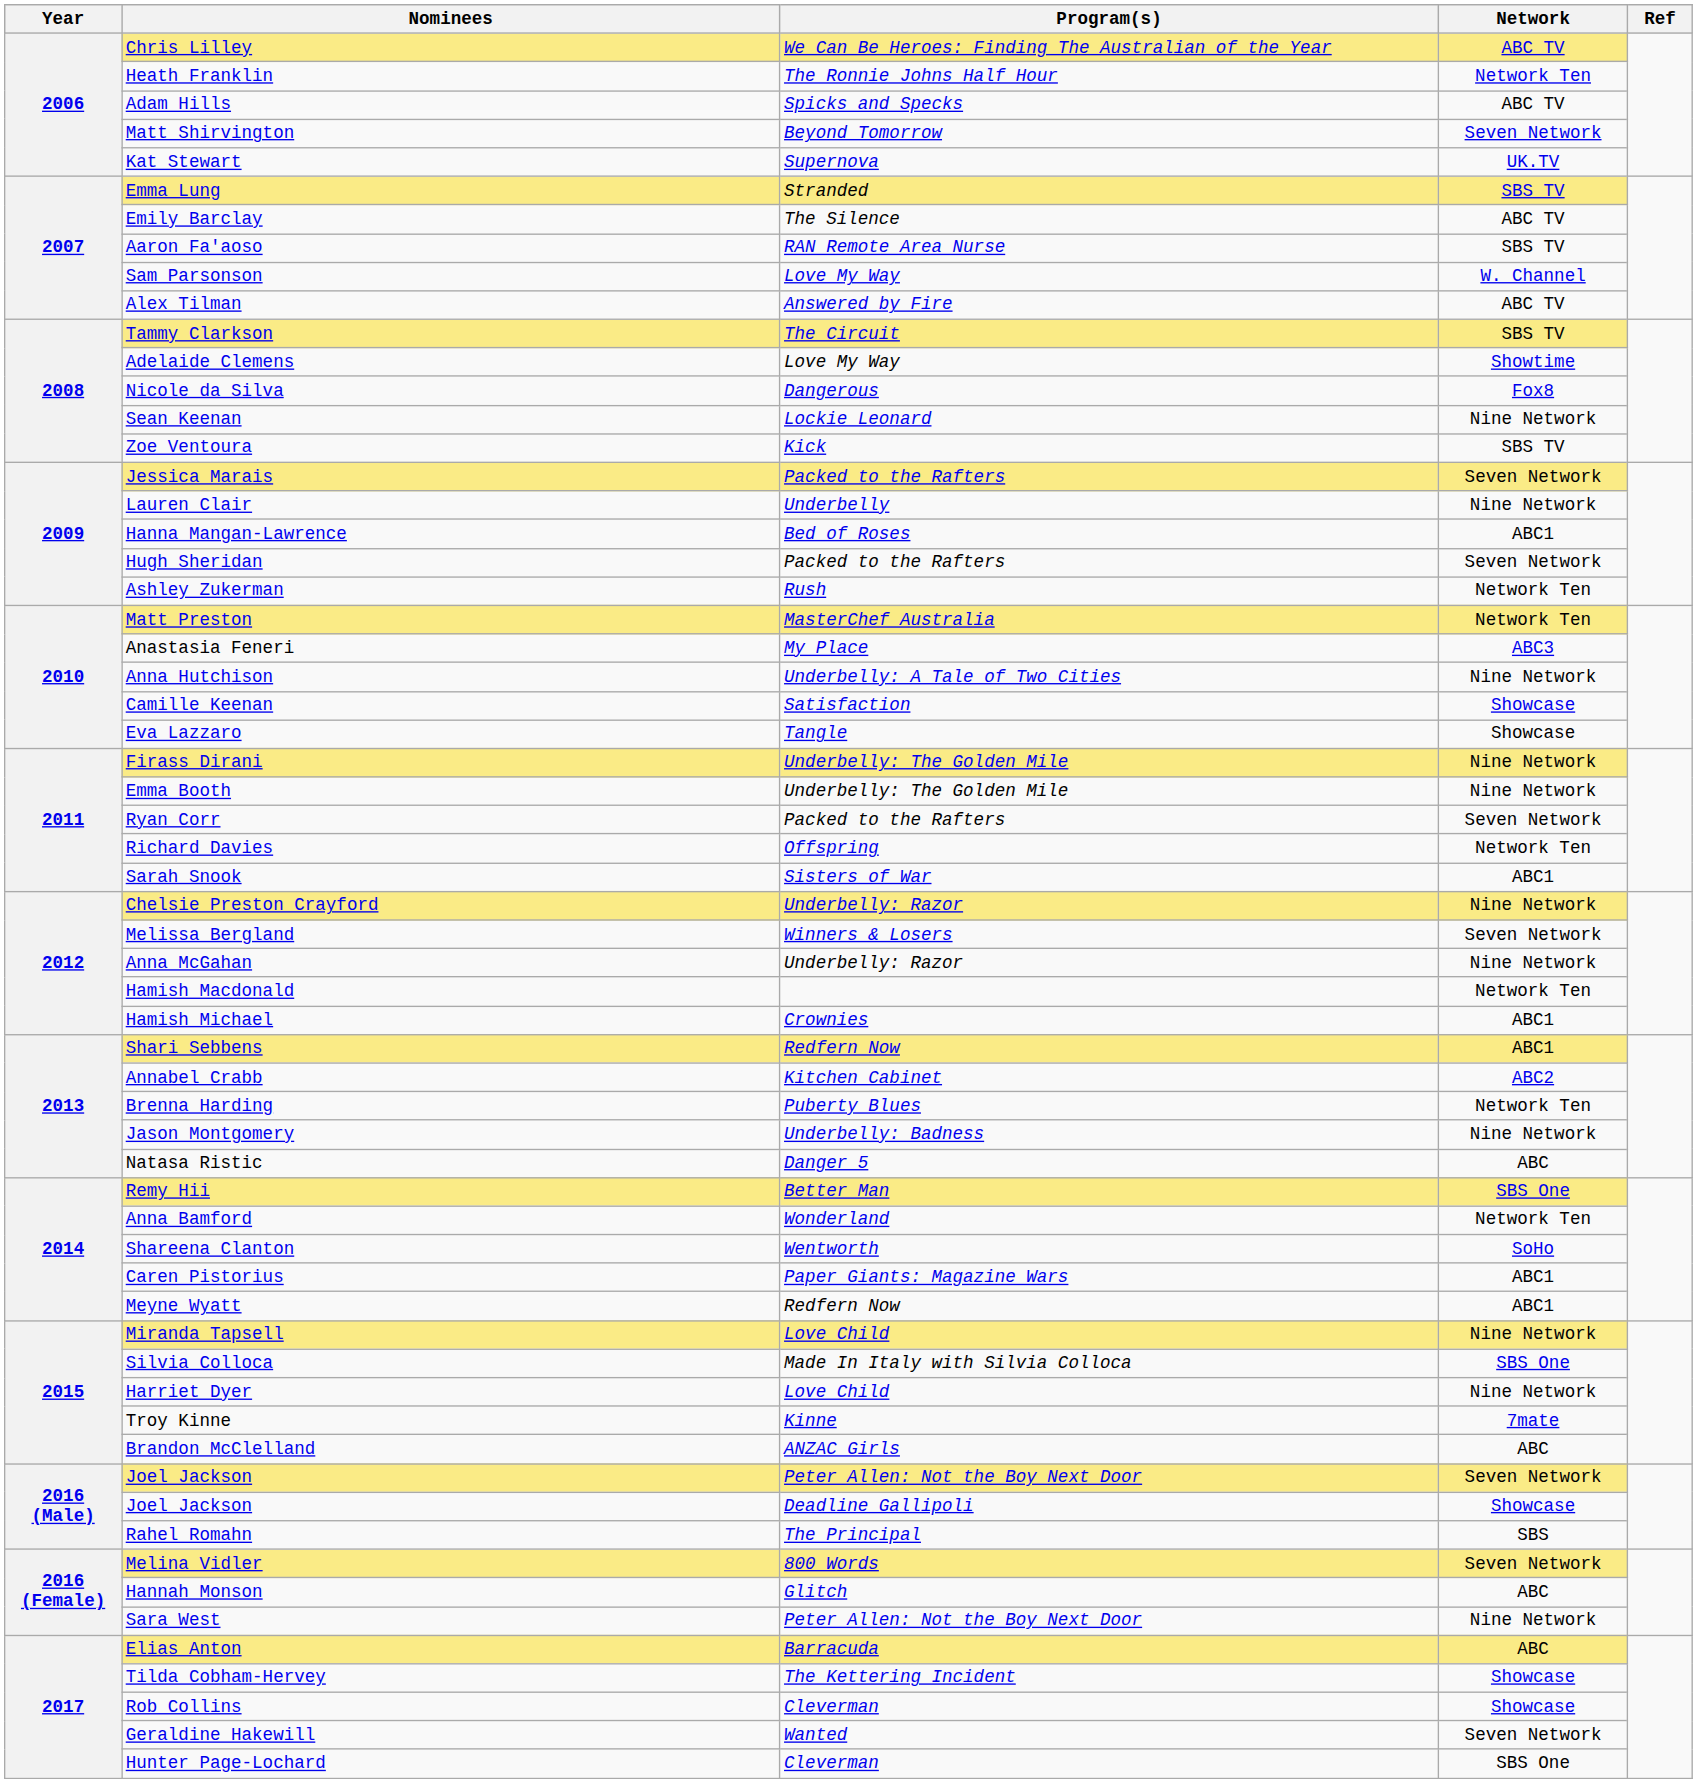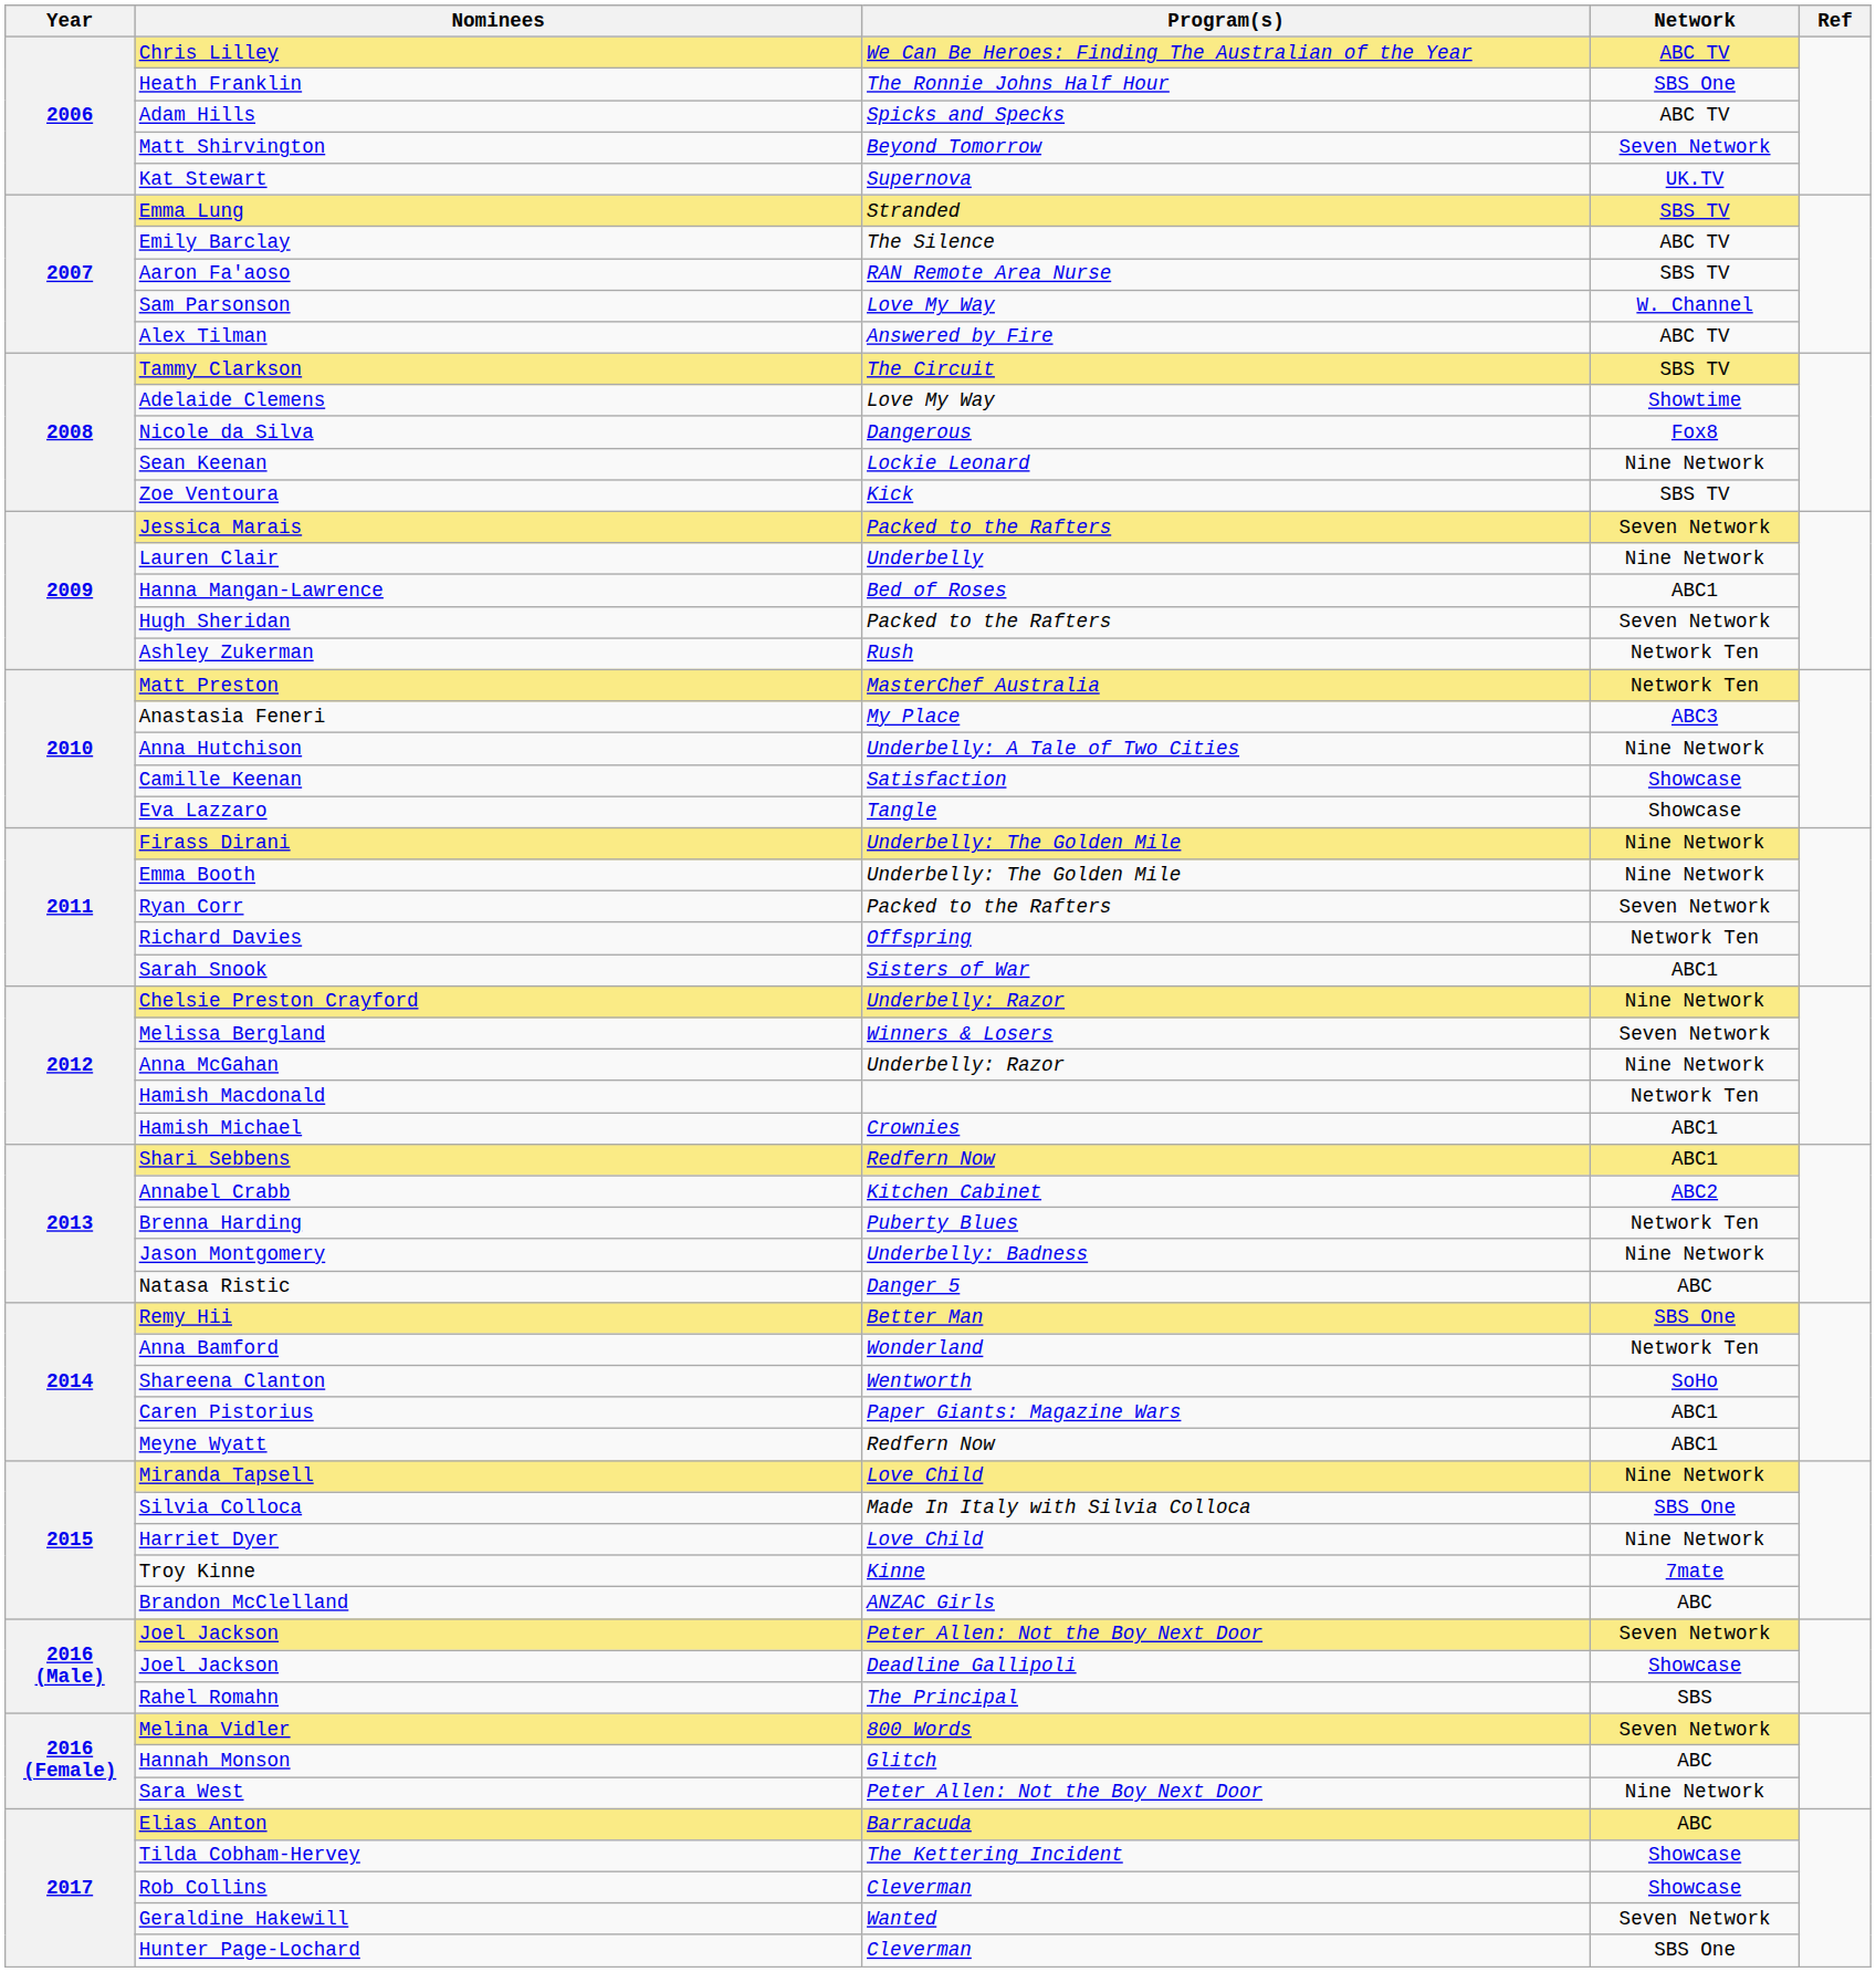 <table class="wikitable sortable">
 <tr style="background:#bebebe;">
 <th scope="col" style="width:1%;">Year</th>
 <th scope="col" style="width:16%;">Nominees</th>
 <th scope="col" style="width:16%;">Program(s)</th>
 <th scope="col" style="width:4%;">Network</th>
 <th scope="col" style="width:1%;" class="unsortable">Ref</th>
 </tr>
 <tr>
 <th scope="row" rowspan="5" style="text-align:center"><a href='#'>2006</a></th>
 <td style="background:#FAEB86"><a href='#'>Chris Lilley</a></td>
 <td style="background:#FAEB86"><em><a href='#'>We Can Be Heroes: Finding The Australian of the Year</a></em></td>
 <td style="background:#FAEB86; text-align:center;"><a href='#'>ABC TV</a></td>
 <td rowspan="5" style="text-align:center;"></td>
 </tr>
 <tr>
 <td><a href='#'>Heath Franklin</a></td>
 <td><em><a href='#'>The Ronnie Johns Half Hour</a></em></td>
-<td style="text-align:center;"><a href='#'>Network Ten</a></td>
+<td style="text-align:center;"><a href='#'>SBS One</a></td>
 </tr>
 <tr>
 <td><a href='#'>Adam Hills</a></td>
 <td><em><a href='#'>Spicks and Specks</a></em></td>
 <td style="text-align:center;">ABC TV</td>
 </tr>
 <tr>
 <td><a href='#'>Matt Shirvington</a></td>
 <td><em><a href='#'>Beyond Tomorrow</a></em></td>
 <td style="text-align:center;"><a href='#'>Seven Network</a></td>
 </tr>
 <tr>
 <td><a href='#'>Kat Stewart</a></td>
 <td><em><a href='#'>Supernova</a></em></td>
 <td style="text-align:center;"><a href='#'>UK.TV</a></td>
 </tr>
 <tr>
 <th scope="row" rowspan="5" style="text-align:center"><a href='#'>2007</a></th>
 <td style="background:#FAEB86"><a href='#'>Emma Lung</a></td>
 <td style="background:#FAEB86"><em>Stranded</em></td>
 <td style="background:#FAEB86; text-align:center;"><a href='#'>SBS TV</a></td>
 <td rowspan="5" style="text-align:center;"></td>
 </tr>
 <tr>
 <td><a href='#'>Emily Barclay</a></td>
 <td><em>The Silence</em></td>
 <td style="text-align:center;">ABC TV</td>
 </tr>
 <tr>
 <td><a href='#'>Aaron Fa'aoso</a></td>
 <td><em><a href='#'>RAN Remote Area Nurse</a></em></td>
 <td style="text-align:center;">SBS TV</td>
 </tr>
 <tr>
 <td><a href='#'>Sam Parsonson</a></td>
 <td><em><a href='#'>Love My Way</a></em></td>
 <td style="text-align:center;"><a href='#'>W. Channel</a></td>
 </tr>
 <tr>
 <td><a href='#'>Alex Tilman</a></td>
 <td><em><a href='#'>Answered by Fire</a></em></td>
 <td style="text-align:center;">ABC TV</td>
 </tr>
 <tr>
 <th scope="row" rowspan="5" style="text-align:center"><a href='#'>2008</a></th>
 <td style="background:#FAEB86"><a href='#'>Tammy Clarkson</a></td>
 <td style="background:#FAEB86"><em><a href='#'>The Circuit</a></em></td>
 <td style="background:#FAEB86; text-align:center;">SBS TV</td>
 <td rowspan="5" style="text-align:center;"></td>
 </tr>
 <tr>
 <td><a href='#'>Adelaide Clemens</a></td>
 <td><em>Love My Way</em></td>
 <td style="text-align:center;"><a href='#'>Showtime</a></td>
 </tr>
 <tr>
 <td><a href='#'>Nicole da Silva</a></td>
 <td><em><a href='#'>Dangerous</a></em></td>
 <td style="text-align:center;"><a href='#'>Fox8</a></td>
 </tr>
 <tr>
 <td><a href='#'>Sean Keenan</a></td>
 <td><em><a href='#'>Lockie Leonard</a></em></td>
 <td style="text-align:center;">Nine Network</td>
 </tr>
 <tr>
 <td><a href='#'>Zoe Ventoura</a></td>
 <td><em><a href='#'>Kick</a></em></td>
 <td style="text-align:center;">SBS TV</td>
 </tr>
 <tr>
 <th scope="row" rowspan="5" style="text-align:center"><a href='#'>2009</a></th>
 <td style="background:#FAEB86"><a href='#'>Jessica Marais</a></td>
 <td style="background:#FAEB86"><em><a href='#'>Packed to the Rafters</a></em></td>
 <td style="background:#FAEB86; text-align:center;">Seven Network</td>
 <td rowspan="5" style="text-align:center;"></td>
 </tr>
 <tr>
 <td><a href='#'>Lauren Clair</a></td>
 <td><em><a href='#'>Underbelly</a></em></td>
 <td style="text-align:center;">Nine Network</td>
 </tr>
 <tr>
 <td><a href='#'>Hanna Mangan-Lawrence</a></td>
 <td><em><a href='#'>Bed of Roses</a></em></td>
 <td style="text-align:center;">ABC1</td>
 </tr>
 <tr>
 <td><a href='#'>Hugh Sheridan</a></td>
 <td><em>Packed to the Rafters</em></td>
 <td style="text-align:center;">Seven Network</td>
 </tr>
 <tr>
 <td><a href='#'>Ashley Zukerman</a></td>
 <td><em><a href='#'>Rush</a></em></td>
 <td style="text-align:center;">Network Ten</td>
 </tr>
 <tr>
 <th scope="row" rowspan="5" style="text-align:center"><a href='#'>2010</a></th>
 <td style="background:#FAEB86"><a href='#'>Matt Preston</a></td>
 <td style="background:#FAEB86"><em><a href='#'>MasterChef Australia</a></em></td>
 <td style="background:#FAEB86; text-align:center;">Network Ten</td>
 <td rowspan="5" style="text-align:center;"></td>
 </tr>
 <tr>
 <td>Anastasia Feneri</td>
 <td><em><a href='#'>My Place</a></em></td>
 <td style="text-align:center;"><a href='#'>ABC3</a></td>
 </tr>
 <tr>
 <td><a href='#'>Anna Hutchison</a></td>
 <td><em><a href='#'>Underbelly: A Tale of Two Cities</a></em></td>
 <td style="text-align:center;">Nine Network</td>
 </tr>
 <tr>
 <td><a href='#'>Camille Keenan</a></td>
 <td><em><a href='#'>Satisfaction</a></em></td>
 <td style="text-align:center;"><a href='#'>Showcase</a></td>
 </tr>
 <tr>
 <td><a href='#'>Eva Lazzaro</a></td>
 <td><em><a href='#'>Tangle</a></em></td>
 <td style="text-align:center;">Showcase</td>
 </tr>
 <tr>
 <th scope="row" rowspan="5" style="text-align:center"><a href='#'>2011</a></th>
 <td style="background:#FAEB86"><a href='#'>Firass Dirani</a></td>
 <td style="background:#FAEB86"><em><a href='#'>Underbelly: The Golden Mile</a></em></td>
 <td style="background:#FAEB86; text-align:center;">Nine Network</td>
 <td rowspan="5" style="text-align:center;"></td>
 </tr>
 <tr>
 <td><a href='#'>Emma Booth</a></td>
 <td><em>Underbelly: The Golden Mile</em></td>
 <td style="text-align:center;">Nine Network</td>
 </tr>
 <tr>
 <td><a href='#'>Ryan Corr</a></td>
 <td><em>Packed to the Rafters</em></td>
 <td style="text-align:center;">Seven Network</td>
 </tr>
 <tr>
 <td><a href='#'>Richard Davies</a></td>
 <td><em><a href='#'>Offspring</a></em></td>
 <td style="text-align:center;">Network Ten</td>
 </tr>
 <tr>
 <td><a href='#'>Sarah Snook</a></td>
 <td><em><a href='#'>Sisters of War</a></em></td>
 <td style="text-align:center;">ABC1</td>
 </tr>
 <tr>
 <th scope="row" rowspan="5" style="text-align:center"><a href='#'>2012</a></th>
 <td style="background:#FAEB86"><a href='#'>Chelsie Preston Crayford</a></td>
 <td style="background:#FAEB86"><em><a href='#'>Underbelly: Razor</a></em></td>
 <td style="background:#FAEB86; text-align:center;">Nine Network</td>
 <td rowspan="5" style="text-align:center;"></td>
 </tr>
 <tr>
 <td><a href='#'>Melissa Bergland</a></td>
 <td><em><a href='#'>Winners & Losers</a></em></td>
 <td style="text-align:center;">Seven Network</td>
 </tr>
 <tr>
 <td><a href='#'>Anna McGahan</a></td>
 <td><em>Underbelly: Razor</em></td>
 <td style="text-align:center;">Nine Network</td>
 </tr>
 <tr>
 <td><a href='#'>Hamish Macdonald</a></td>
 <td></td>
 <td style="text-align:center;">Network Ten</td>
 </tr>
 <tr>
 <td><a href='#'>Hamish Michael</a></td>
 <td><em><a href='#'>Crownies</a></em></td>
 <td style="text-align:center;">ABC1</td>
 </tr>
 <tr>
 <th scope="row" rowspan="5" style="text-align:center"><a href='#'>2013</a></th>
 <td style="background:#FAEB86"><a href='#'>Shari Sebbens</a></td>
 <td style="background:#FAEB86"><em><a href='#'>Redfern Now</a></em></td>
 <td style="background:#FAEB86; text-align:center;">ABC1</td>
 <td rowspan="5" style="text-align:center;"></td>
 </tr>
 <tr>
 <td><a href='#'>Annabel Crabb</a></td>
 <td><em><a href='#'>Kitchen Cabinet</a></em></td>
 <td style="text-align:center;"><a href='#'>ABC2</a></td>
 </tr>
 <tr>
 <td><a href='#'>Brenna Harding</a></td>
 <td><em><a href='#'>Puberty Blues</a></em></td>
 <td style="text-align:center;">Network Ten</td>
 </tr>
 <tr>
 <td><a href='#'>Jason Montgomery</a></td>
 <td><em><a href='#'>Underbelly: Badness</a></em></td>
 <td style="text-align:center;">Nine Network</td>
 </tr>
 <tr>
 <td>Natasa Ristic</td>
 <td><em><a href='#'>Danger 5</a></em></td>
 <td style="text-align:center;">ABC</td>
 </tr>
 <tr>
 <th scope="row" rowspan="5" style="text-align:center"><a href='#'>2014</a></th>
 <td style="background:#FAEB86"><a href='#'>Remy Hii</a></td>
 <td style="background:#FAEB86"><em><a href='#'>Better Man</a></em></td>
 <td style="background:#FAEB86; text-align:center;"><a href='#'>SBS One</a></td>
 <td rowspan="5" style="text-align:center;"></td>
 </tr>
 <tr>
 <td><a href='#'>Anna Bamford</a></td>
 <td><em><a href='#'>Wonderland</a></em></td>
 <td style="text-align:center;">Network Ten</td>
 </tr>
 <tr>
 <td><a href='#'>Shareena Clanton</a></td>
 <td><em><a href='#'>Wentworth</a></em></td>
 <td style="text-align:center;"><a href='#'>SoHo</a></td>
 </tr>
 <tr>
 <td><a href='#'>Caren Pistorius</a></td>
 <td><em><a href='#'>Paper Giants: Magazine Wars</a></em></td>
 <td style="text-align:center;">ABC1</td>
 </tr>
 <tr>
 <td><a href='#'>Meyne Wyatt</a></td>
 <td><em>Redfern Now</em></td>
 <td style="text-align:center;">ABC1</td>
 </tr>
 <tr>
 <th scope="row" rowspan="5" style="text-align:center"><a href='#'>2015</a></th>
 <td style="background:#FAEB86"><a href='#'>Miranda Tapsell</a></td>
 <td style="background:#FAEB86"><em><a href='#'>Love Child</a></em></td>
 <td style="background:#FAEB86; text-align:center;">Nine Network</td>
 <td rowspan="5" style="text-align:center;"></td>
 </tr>
 <tr>
 <td><a href='#'>Silvia Colloca</a></td>
 <td><em>Made In Italy with Silvia Colloca</em></td>
 <td style="text-align:center;"><a href='#'>SBS One</a></td>
 </tr>
 <tr>
 <td><a href='#'>Harriet Dyer</a></td>
 <td><em><a href='#'>Love Child</a></em></td>
 <td style="text-align:center;">Nine Network</td>
 </tr>
 <tr>
 <td>Troy Kinne</td>
 <td><em><a href='#'>Kinne</a></em></td>
 <td style="text-align:center;"><a href='#'>7mate</a></td>
 </tr>
 <tr>
 <td><a href='#'>Brandon McClelland</a></td>
 <td><em><a href='#'>ANZAC Girls</a></em></td>
 <td style="text-align:center;">ABC</td>
 </tr>
 <tr>
 <th scope="row" rowspan="3" style="text-align:center"><a href='#'>2016 (Male)</a></th>
 <td style="background:#FAEB86"><a href='#'>Joel Jackson</a></td>
 <td style="background:#FAEB86"><em><a href='#'>Peter Allen: Not the Boy Next Door</a></em></td>
 <td style="background:#FAEB86; text-align:center;">Seven Network</td>
 <td rowspan="3" style="text-align:center;"></td>
 </tr>
 <tr>
 <td><a href='#'>Joel Jackson</a></td>
 <td><em><a href='#'>Deadline Gallipoli</a></em></td>
 <td style="text-align:center;"><a href='#'>Showcase</a></td>
 </tr>
 <tr>
 <td><a href='#'>Rahel Romahn</a></td>
 <td><em><a href='#'>The Principal</a></em></td>
 <td style="text-align:center;">SBS</td>
 </tr>
 <tr>
 <th scope="row" rowspan="3" style="text-align:center"><a href='#'>2016 (Female)</a></th>
 <td style="background:#FAEB86"><a href='#'>Melina Vidler</a></td>
 <td style="background:#FAEB86"><em><a href='#'>800 Words</a></em></td>
 <td style="background:#FAEB86; text-align:center;">Seven Network</td>
 <td rowspan="3" style="text-align:center;"></td>
 </tr>
 <tr>
 <td><a href='#'>Hannah Monson</a></td>
 <td><em><a href='#'>Glitch</a></em></td>
 <td style="text-align:center;">ABC</td>
 </tr>
 <tr>
 <td><a href='#'>Sara West</a></td>
 <td><em><a href='#'>Peter Allen: Not the Boy Next Door</a></em></td>
 <td style="text-align:center;">Nine Network</td>
 </tr>
 <tr>
 <th scope="row" rowspan="5" style="text-align:center"><a href='#'>2017</a></th>
 <td style="background:#FAEB86"><a href='#'>Elias Anton</a></td>
 <td style="background:#FAEB86"><em><a href='#'>Barracuda</a></em></td>
 <td style="background:#FAEB86; text-align:center;">ABC</td>
 <td rowspan="5" style="text-align:center;"></td>
 </tr>
 <tr>
 <td><a href='#'>Tilda Cobham-Hervey</a></td>
 <td><em><a href='#'>The Kettering Incident</a></em></td>
 <td style="text-align:center;"><a href='#'>Showcase</a></td>
 </tr>
 <tr>
 <td><a href='#'>Rob Collins</a></td>
 <td><em><a href='#'>Cleverman</a></em></td>
 <td style="text-align:center;"><a href='#'>Showcase</a></td>
 </tr>
 <tr>
 <td><a href='#'>Geraldine Hakewill</a></td>
 <td><em><a href='#'>Wanted</a></em></td>
 <td style="text-align:center;">Seven Network</td>
 </tr>
 <tr>
 <td><a href='#'>Hunter Page-Lochard</a></td>
 <td><em><a href='#'>Cleverman</a></em></td>
 <td style="text-align:center;">SBS One</td>
 </tr>
 <tr>
 </tr>
 </table>
